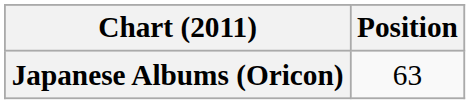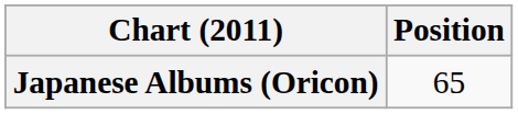 <table class="wikitable plainrowheaders" style="text-align:center">
 <tr>
 <th scope="col">Chart (2011)</th>
 <th scope="col">Position</th>
 </tr>
 <tr>
 <th scope="row">Japanese Albums (Oricon)</th>
-<td>63</td>
+<td>65</td>
 </tr>
 </table>
